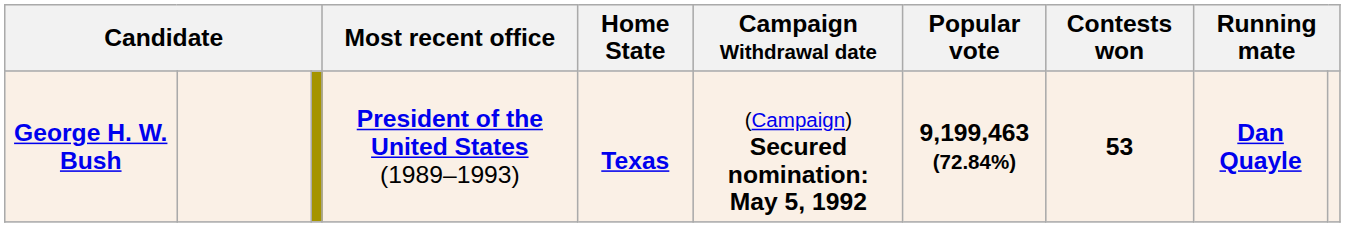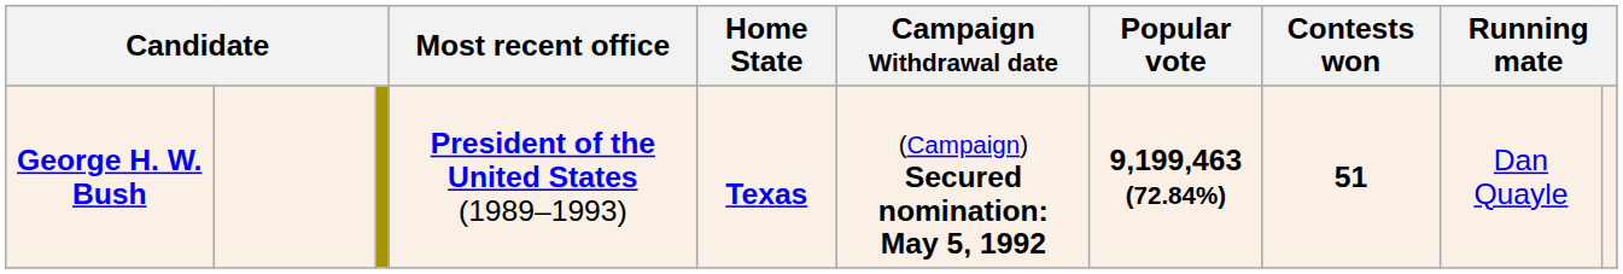 <table class="wikitable sortable" style="text-align:center">
 <tr>
 <th colspan="3">Candidate</th>
 <th class="unsortable">Most recent office</th>
 <th>Home State</th>
 <th data-sort-type="date">Campaign<br><small>Withdrawal date</small></th>
 <th>Popular vote</th>
 <th>Contests won</th>
 <th colspan="2">Running mate</th>
 </tr>
 <tr style="background:linen;">
 <th style="background:linen;" scope="row" data-sort-=""><a href='#'>George H. W. Bush</a></th>
 <td style="min-width:80px;"></td>
 <td style="background:#a59400;"></td>
 <td><strong><a href='#'>President of the United States</a></strong><br>(1989–1993)</td>
 <td><strong><br><a href='#'>Texas</a></strong></td>
 <td data-sort-value="0"><br><small>(<a href='#'>Campaign</a>)</small><br><strong>Secured nomination:<br> May 5, 1992</strong></td>
 <td data-sort-value="14,015,993"><strong>9,199,463</strong><br><small><strong>(72.84%)</strong></small></td>
-<td data-sort-value="44"><strong>53</strong></td>
-<td><strong><a href='#'>Dan Quayle</a></strong></td>
+<td data-sort-value="44"><strong>51</strong></td>
+<td><a href='#'>Dan Quayle</a></td>
 <td></td>
 </tr>
 </table>
